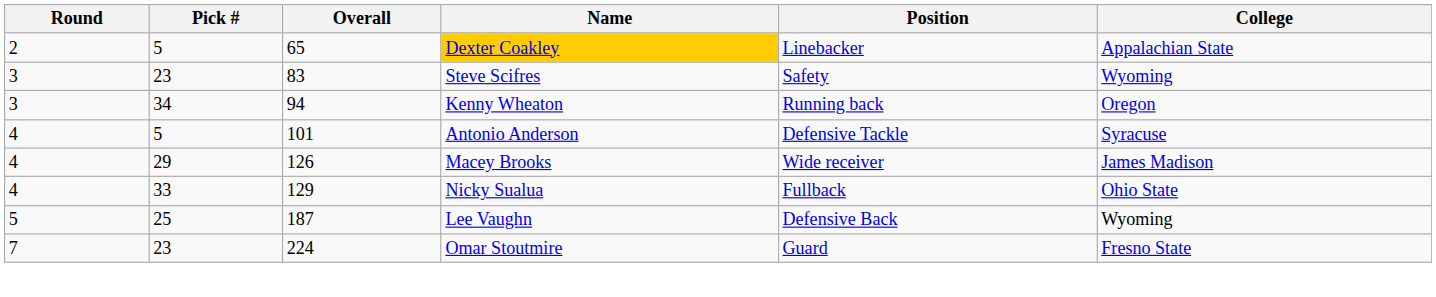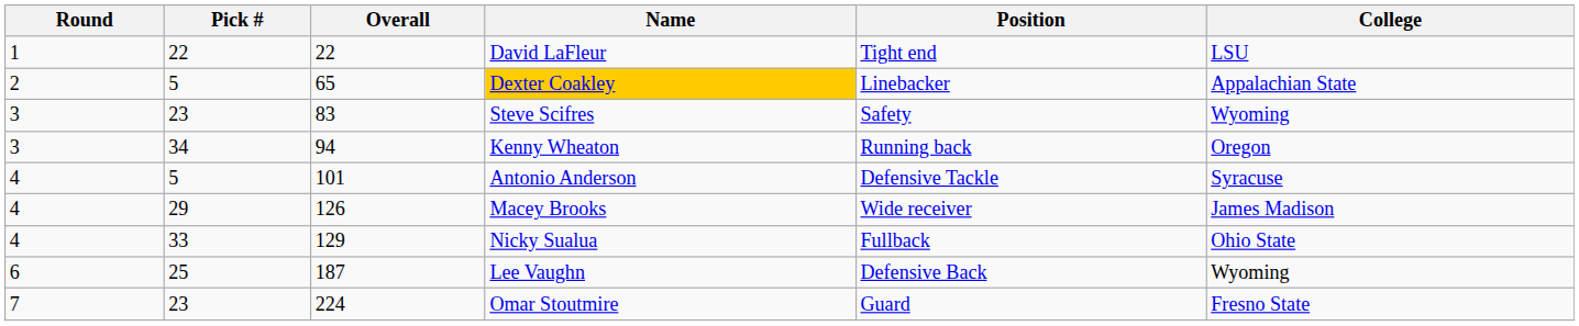 <table class="wikitable sortable sortable" style="width: 100%">
 <tr>
 <th>Round</th>
 <th>Pick #</th>
 <th>Overall</th>
 <th>Name</th>
 <th>Position</th>
 <th>College</th>
+</tr>
+<tr>
+<td>1</td>
+<td>22</td>
+<td>22</td>
+<td><a href='#'>David LaFleur</a></td>
+<td><a href='#'>Tight end</a></td>
+<td><a href='#'>LSU</a></td>
 </tr>
 <tr>
 <td>2</td>
 <td>5</td>
 <td>65</td>
 <td bgcolor=#FFCC00><a href='#'>Dexter Coakley</a></td>
 <td><a href='#'>Linebacker</a></td>
 <td><a href='#'>Appalachian State</a></td>
 </tr>
 <tr>
 <td>3</td>
 <td>23</td>
 <td>83</td>
 <td><a href='#'>Steve Scifres</a></td>
 <td><a href='#'>Safety</a></td>
 <td><a href='#'>Wyoming</a></td>
 </tr>
 <tr>
 <td>3</td>
 <td>34</td>
 <td>94</td>
 <td><a href='#'>Kenny Wheaton</a></td>
 <td><a href='#'>Running back</a></td>
 <td><a href='#'>Oregon</a></td>
 </tr>
 <tr>
 <td>4</td>
 <td>5</td>
 <td>101</td>
 <td><a href='#'>Antonio Anderson</a></td>
 <td><a href='#'>Defensive Tackle</a></td>
 <td><a href='#'>Syracuse</a></td>
 </tr>
 <tr>
 <td>4</td>
 <td>29</td>
 <td>126</td>
 <td><a href='#'>Macey Brooks</a></td>
 <td><a href='#'>Wide receiver</a></td>
 <td><a href='#'>James Madison</a></td>
 </tr>
 <tr>
 <td>4</td>
 <td>33</td>
 <td>129</td>
 <td><a href='#'>Nicky Sualua</a></td>
 <td><a href='#'>Fullback</a></td>
 <td><a href='#'>Ohio State</a></td>
 </tr>
 <tr>
-<td>5</td>
+<td>6</td>
 <td>25</td>
 <td>187</td>
 <td><a href='#'>Lee Vaughn</a></td>
 <td><a href='#'>Defensive Back</a></td>
 <td>Wyoming</td>
 </tr>
 <tr>
 <td>7</td>
 <td>23</td>
 <td>224</td>
 <td><a href='#'>Omar Stoutmire</a></td>
 <td><a href='#'>Guard</a></td>
 <td><a href='#'>Fresno State</a></td>
 </tr>
 </table>
